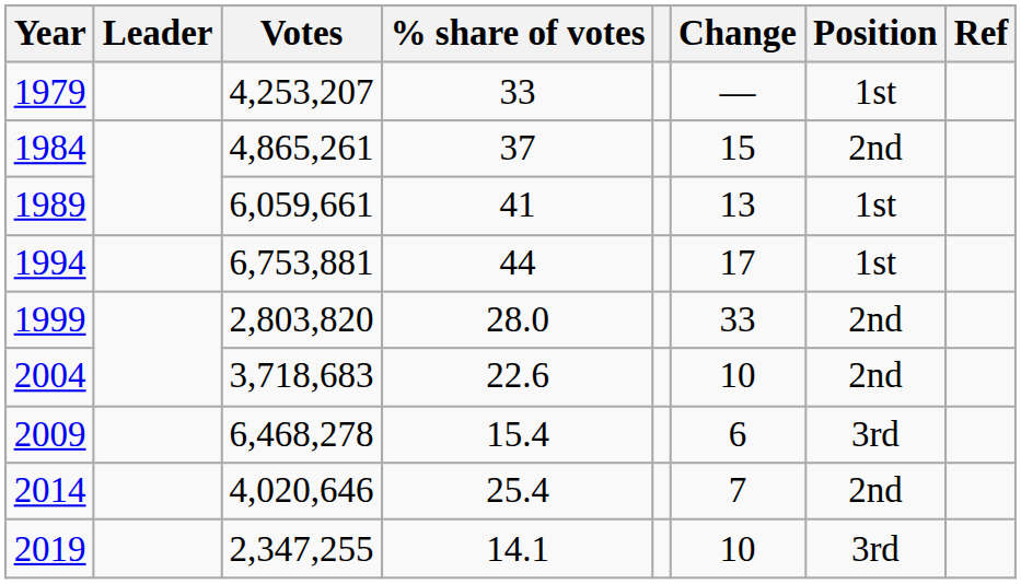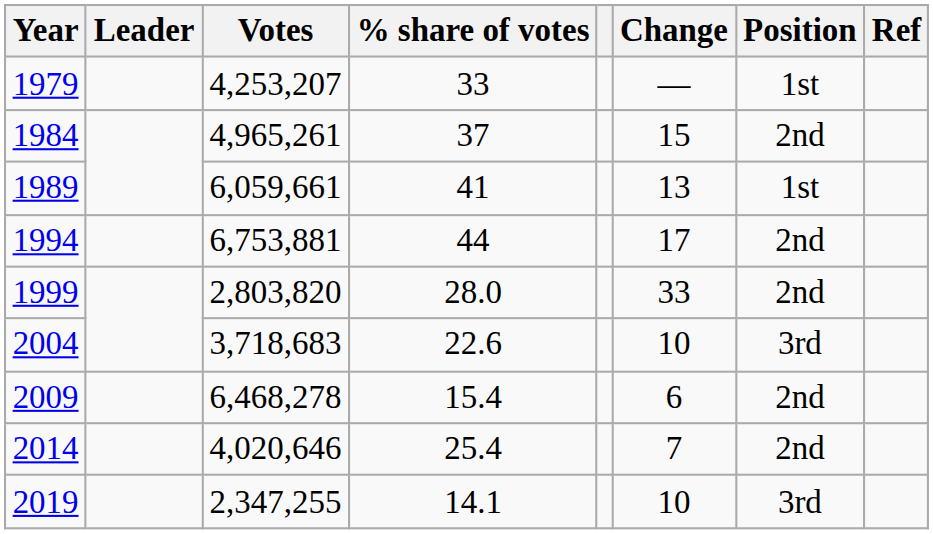 <table class="wikitable" style="text-align:center">
 <tr>
 <th>Year</th>
 <th>Leader</th>
 <th>Votes</th>
 <th>% share of votes</th>
 <th></th>
 <th>Change</th>
 <th>Position</th>
 <th>Ref</th>
 </tr>
 <tr>
 <td><a href='#'>1979</a></td>
 <td></td>
 <td>4,253,207</td>
 <td>33</td>
 <td></td>
 <td>—</td>
 <td> 1st</td>
 <td></td>
 </tr>
 <tr>
 <td><a href='#'>1984</a></td>
 <td rowspan="2"></td>
-<td>4,865,261</td>
+<td>4,965,261</td>
 <td>37</td>
 <td></td>
 <td> 15</td>
 <td> 2nd</td>
 <td></td>
 </tr>
 <tr>
 <td><a href='#'>1989</a></td>
 <td>6,059,661</td>
 <td>41</td>
 <td></td>
 <td> 13</td>
 <td> 1st</td>
 <td></td>
 </tr>
 <tr>
 <td><a href='#'>1994</a></td>
 <td></td>
 <td>6,753,881</td>
 <td>44</td>
 <td></td>
 <td> 17</td>
-<td> 1st</td>
+<td>2nd</td>
 <td></td>
 </tr>
 <tr>
 <td><a href='#'>1999</a></td>
 <td rowspan="2"></td>
 <td>2,803,820</td>
 <td>28.0</td>
 <td></td>
 <td> 33</td>
 <td> 2nd</td>
 <td></td>
 </tr>
 <tr>
 <td><a href='#'>2004</a></td>
 <td>3,718,683</td>
 <td>22.6</td>
 <td></td>
 <td> 10</td>
-<td> 2nd</td>
+<td> 3rd</td>
 <td></td>
 </tr>
 <tr>
 <td><a href='#'>2009</a></td>
 <td></td>
 <td>6,468,278</td>
 <td>15.4</td>
 <td></td>
 <td> 6</td>
-<td> 3rd</td>
+<td> 2nd</td>
 <td></td>
 </tr>
 <tr>
 <td><a href='#'>2014</a></td>
 <td></td>
 <td>4,020,646</td>
 <td>25.4</td>
 <td></td>
 <td> 7</td>
 <td> 2nd</td>
 <td></td>
 </tr>
 <tr>
 <td><a href='#'>2019</a></td>
 <td></td>
 <td>2,347,255</td>
 <td>14.1</td>
 <td></td>
 <td> 10</td>
 <td> 3rd</td>
 <td></td>
 </tr>
 </table>
